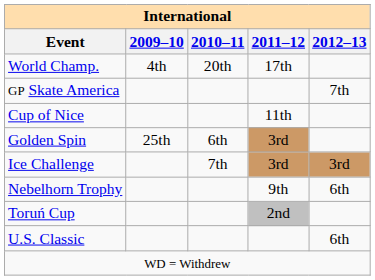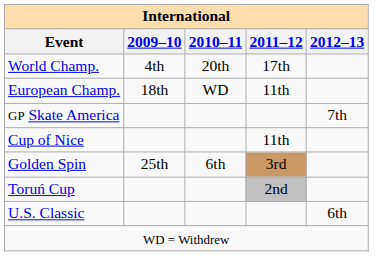 <table class="wikitable" style="text-align:center">
 <tr>
 <th style="background-color: #ffdead; " colspan=5 align=center>International</th>
 </tr>
 <tr>
 <th>Event</th>
 <th><a href='#'>2009–10</a></th>
 <th><a href='#'>2010–11</a></th>
 <th><a href='#'>2011–12</a></th>
 <th><a href='#'>2012–13</a></th>
 </tr>
 <tr>
 <td align=left><a href='#'>World Champ.</a></td>
 <td>4th</td>
 <td>20th</td>
 <td>17th</td>
+<td></td>
+</tr>
+<tr>
+<td align=left><a href='#'>European Champ.</a></td>
+<td>18th</td>
+<td>WD</td>
+<td>11th</td>
 <td></td>
 </tr>
 <tr>
 <td align=left><small>GP</small> <a href='#'>Skate America</a></td>
 <td></td>
 <td></td>
 <td></td>
 <td>7th</td>
 </tr>
 <tr>
 <td align=left><a href='#'>Cup of Nice</a></td>
 <td></td>
 <td></td>
 <td>11th</td>
 <td></td>
 </tr>
 <tr>
 <td align=left><a href='#'>Golden Spin</a></td>
 <td>25th</td>
 <td>6th</td>
 <td bgcolor=cc9966>3rd</td>
 <td></td>
 </tr>
 <tr>
-<td align=left><a href='#'>Ice Challenge</a></td>
-<td></td>
-<td>7th</td>
-<td bgcolor=cc9966>3rd</td>
-<td bgcolor=cc9966>3rd</td>
-</tr>
-<tr>
-<td align=left><a href='#'>Nebelhorn Trophy</a></td>
-<td></td>
-<td></td>
-<td>9th</td>
-<td>6th</td>
-</tr>
-<tr>
 <td align=left><a href='#'>Toruń Cup</a></td>
 <td></td>
 <td></td>
 <td bgcolor=silver>2nd</td>
 <td></td>
 </tr>
 <tr>
 <td align=left><a href='#'>U.S. Classic</a></td>
 <td></td>
 <td></td>
 <td></td>
 <td>6th</td>
 </tr>
 <tr>
 <td colspan=5 align=center><small> WD = Withdrew </small></td>
 </tr>
 </table>
